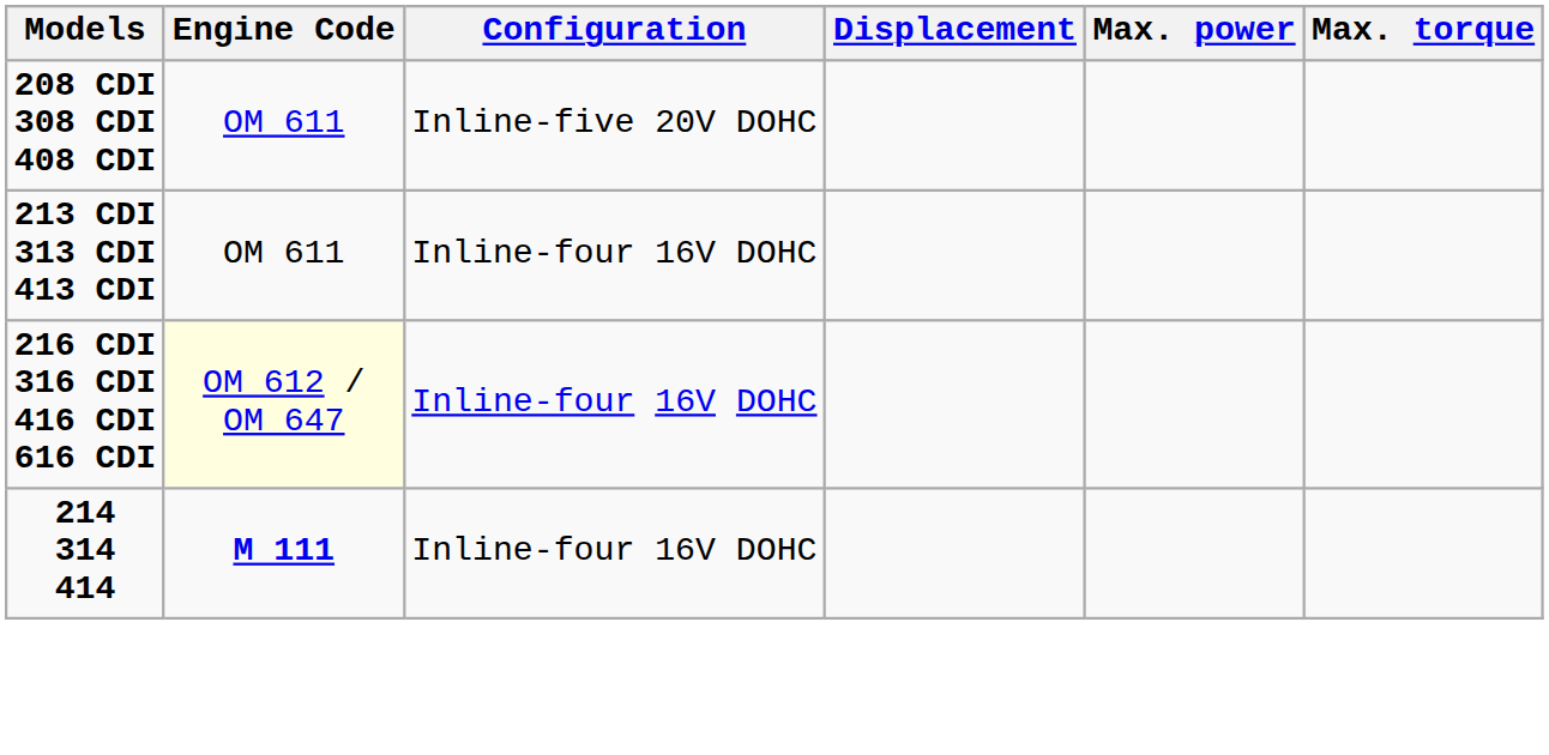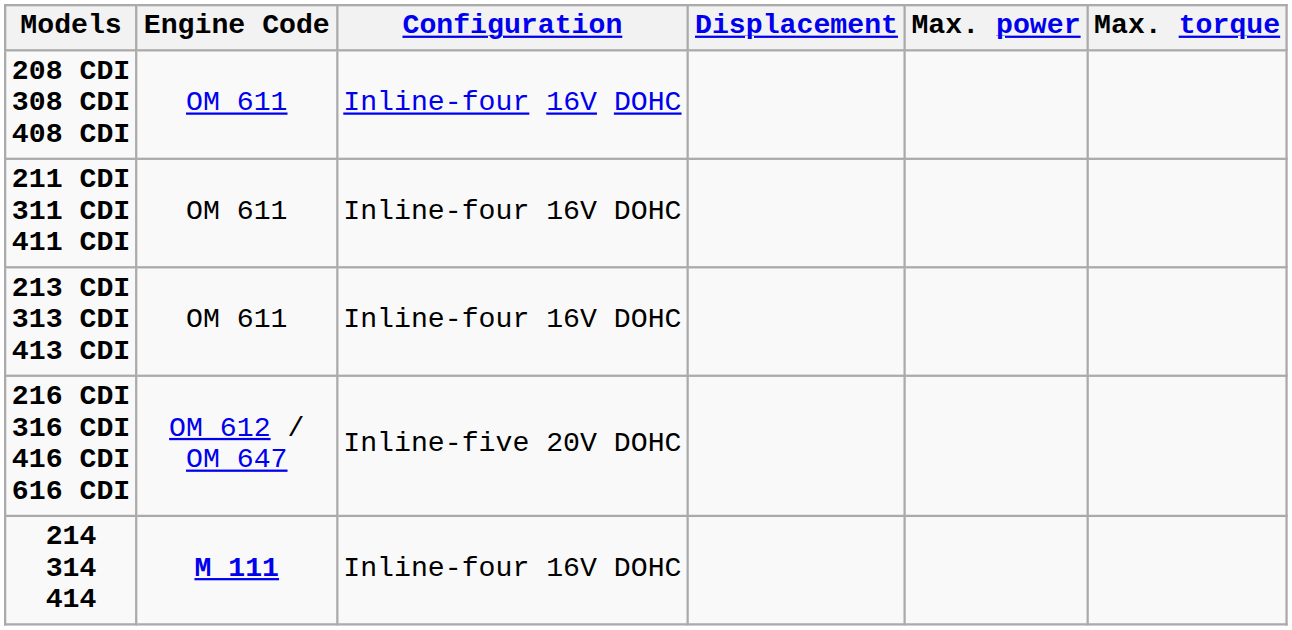 <table class="wikitable" style="text-align:center; font-size:96%;">
 <tr style="background:#dcdcdc; text-align:center; vertical-align:middle;">
 <th>Models</th>
 <th>Engine Code</th>
 <th><a href='#'>Configuration</a></th>
 <th><a href='#'>Displacement</a></th>
 <th>Max. <a href='#'>power</a></th>
 <th>Max. <a href='#'>torque</a></th>
 </tr>
 <tr>
 <td><strong>208 CDI<br>308 CDI<br>408 CDI</strong></td>
 <td><a href='#'>OM 611</a></td>
-<td>Inline-five 20V DOHC</td>
+<td><a href='#'>Inline-four</a> <a href='#'>16V</a> <a href='#'>DOHC</a></td>
+<td></td>
+<td></td>
+<td></td>
+</tr>
+<tr>
+<td><strong>211 CDI<br>311 CDI<br>411 CDI</strong></td>
+<td>OM 611</td>
+<td>Inline-four 16V DOHC</td>
 <td></td>
 <td></td>
 <td></td>
 </tr>
 <tr>
 <td><strong>213 CDI<br>313 CDI<br>413 CDI</strong></td>
 <td>OM 611</td>
 <td>Inline-four 16V DOHC</td>
 <td></td>
 <td></td>
 <td></td>
 </tr>
 <tr>
 <td><strong>216 CDI<br>316 CDI<br>416 CDI<br>616 CDI</strong></td>
-<td style="background: lightyellow;"><a href='#'>OM 612</a> /<br><a href='#'>OM 647</a></td>
-<td><a href='#'>Inline-four</a> <a href='#'>16V</a> <a href='#'>DOHC</a></td>
+<td><a href='#'>OM 612</a> /<br><a href='#'>OM 647</a></td>
+<td>Inline-five 20V DOHC</td>
 <td></td>
 <td></td>
 <td></td>
 </tr>
 <tr>
 <td><strong>214</strong><br><strong>314</strong><br><strong>414</strong></td>
 <td><strong><a href='#'>M 111</a></strong></td>
 <td>Inline-four 16V DOHC</td>
 <td></td>
 <td></td>
 <td></td>
 </tr>
 </table>
